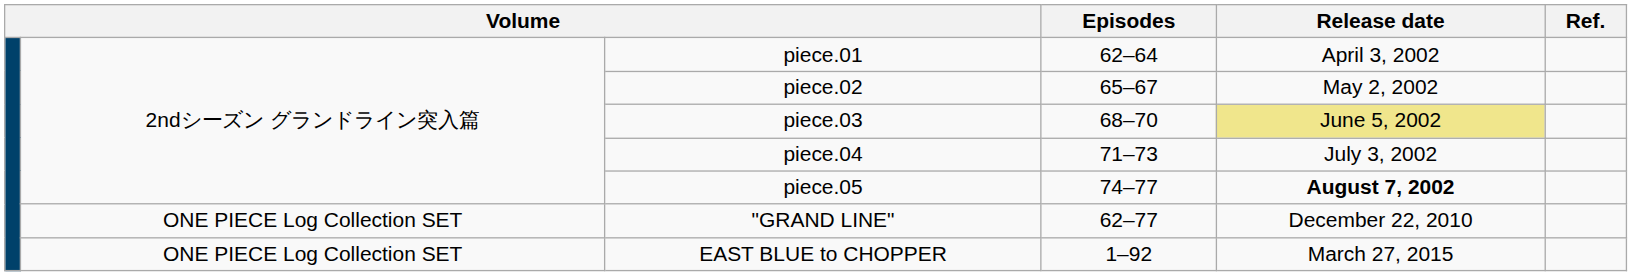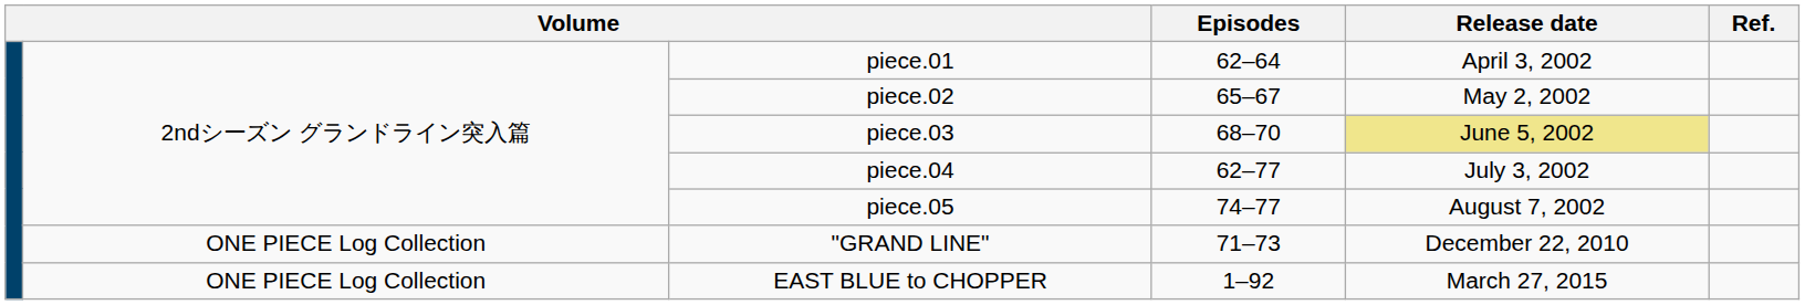 <table class="wikitable" style="text-align: center; width: 98%;">
 <tr>
 <th colspan="3">Volume</th>
 <th>Episodes</th>
 <th>Release date</th>
 <th width="5%">Ref.</th>
 </tr>
 <tr>
 <td rowspan="184" width="1%" style="background: #00416A;"></td>
 <td rowspan="5">2ndシーズン グランドライン突入篇</td>
 <td>piece.01</td>
 <td>62–64</td>
 <td>April 3, 2002</td>
 <td></td>
 </tr>
 <tr>
 <td>piece.02</td>
 <td>65–67</td>
 <td>May 2, 2002</td>
 <td></td>
 </tr>
 <tr>
 <td>piece.03</td>
 <td>68–70</td>
 <td style="background: khaki;">June 5, 2002</td>
 <td></td>
 </tr>
 <tr>
 <td>piece.04</td>
-<td>71–73</td>
+<td>62–77</td>
 <td>July 3, 2002</td>
 <td></td>
 </tr>
 <tr>
 <td>piece.05</td>
 <td>74–77</td>
-<td><strong>August 7, 2002</strong></td>
+<td>August 7, 2002</td>
 <td></td>
 </tr>
 <tr>
-<td>ONE PIECE Log Collection SET</td>
+<td rowspan="1">ONE PIECE Log Collection</td>
 <td>"GRAND LINE"</td>
-<td>62–77</td>
+<td>71–73</td>
 <td>December 22, 2010</td>
 <td></td>
 </tr>
 <tr>
-<td>ONE PIECE Log Collection SET</td>
+<td rowspan="1">ONE PIECE Log Collection</td>
 <td>EAST BLUE to CHOPPER</td>
 <td>1–92</td>
 <td>March 27, 2015</td>
 <td></td>
 </tr>
 </table>
